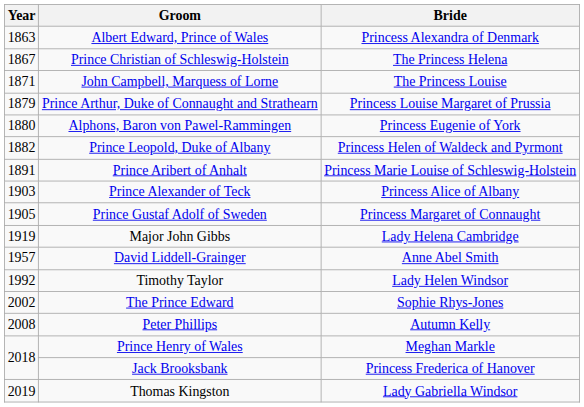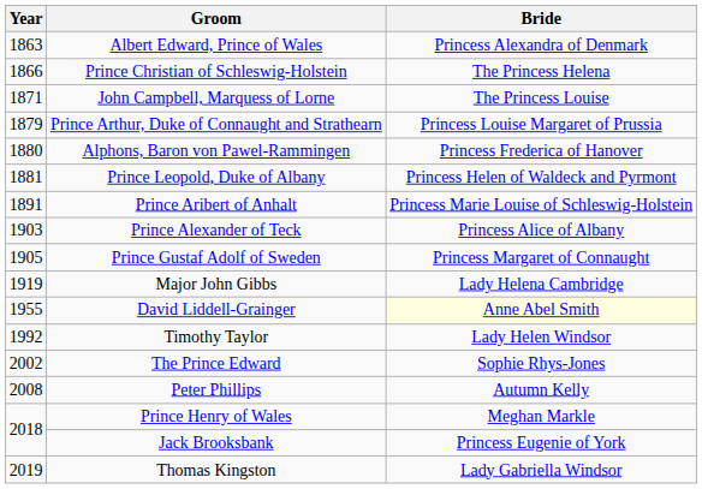 <table class="wikitable" style="text-align:center">
 <tr>
 <th>Year</th>
 <th>Groom</th>
 <th>Bride</th>
 </tr>
 <tr>
 <td>1863</td>
 <td><a href='#'>Albert Edward, Prince of Wales</a></td>
 <td><a href='#'>Princess Alexandra of Denmark</a></td>
 </tr>
 <tr>
-<td>1867</td>
+<td>1866</td>
 <td><a href='#'>Prince Christian of Schleswig-Holstein</a></td>
 <td><a href='#'>The Princess Helena</a></td>
 </tr>
 <tr>
 <td>1871</td>
 <td><a href='#'>John Campbell, Marquess of Lorne</a></td>
 <td><a href='#'>The Princess Louise</a></td>
 </tr>
 <tr>
 <td>1879</td>
 <td><a href='#'>Prince Arthur, Duke of Connaught and Strathearn</a></td>
 <td><a href='#'>Princess Louise Margaret of Prussia</a></td>
 </tr>
 <tr>
 <td>1880</td>
 <td><a href='#'>Alphons, Baron von Pawel-Rammingen</a></td>
-<td><a href='#'>Princess Eugenie of York</a></td>
+<td><a href='#'>Princess Frederica of Hanover</a></td>
 </tr>
 <tr>
-<td>1882</td>
+<td>1881</td>
 <td><a href='#'>Prince Leopold, Duke of Albany</a></td>
 <td><a href='#'>Princess Helen of Waldeck and Pyrmont</a></td>
 </tr>
 <tr>
 <td>1891</td>
 <td><a href='#'>Prince Aribert of Anhalt</a></td>
 <td><a href='#'>Princess Marie Louise of Schleswig-Holstein</a></td>
 </tr>
 <tr>
 <td>1903</td>
 <td><a href='#'>Prince Alexander of Teck</a></td>
 <td><a href='#'>Princess Alice of Albany</a></td>
 </tr>
 <tr>
 <td>1905</td>
 <td><a href='#'>Prince Gustaf Adolf of Sweden</a></td>
 <td><a href='#'>Princess Margaret of Connaught</a></td>
 </tr>
 <tr>
 <td>1919</td>
 <td>Major John Gibbs</td>
 <td><a href='#'>Lady Helena Cambridge</a></td>
 </tr>
 <tr>
-<td>1957</td>
+<td>1955</td>
 <td><a href='#'>David Liddell-Grainger</a></td>
-<td><a href='#'>Anne Abel Smith</a></td>
+<td style="background: lightyellow;"><a href='#'>Anne Abel Smith</a></td>
 </tr>
 <tr>
 <td>1992</td>
 <td>Timothy Taylor</td>
 <td><a href='#'>Lady Helen Windsor</a></td>
 </tr>
 <tr>
 <td>2002</td>
 <td><a href='#'>The Prince Edward</a></td>
 <td><a href='#'>Sophie Rhys-Jones</a></td>
 </tr>
 <tr>
 <td>2008</td>
 <td><a href='#'>Peter Phillips</a></td>
 <td><a href='#'>Autumn Kelly</a></td>
 </tr>
 <tr>
 <td rowspan="2">2018</td>
 <td><a href='#'>Prince Henry of Wales</a></td>
 <td><a href='#'>Meghan Markle</a></td>
 </tr>
 <tr>
 <td><a href='#'>Jack Brooksbank</a></td>
-<td><a href='#'>Princess Frederica of Hanover</a></td>
+<td><a href='#'>Princess Eugenie of York</a></td>
 </tr>
 <tr>
 <td>2019</td>
 <td>Thomas Kingston</td>
 <td><a href='#'>Lady Gabriella Windsor</a></td>
 </tr>
 </table>
